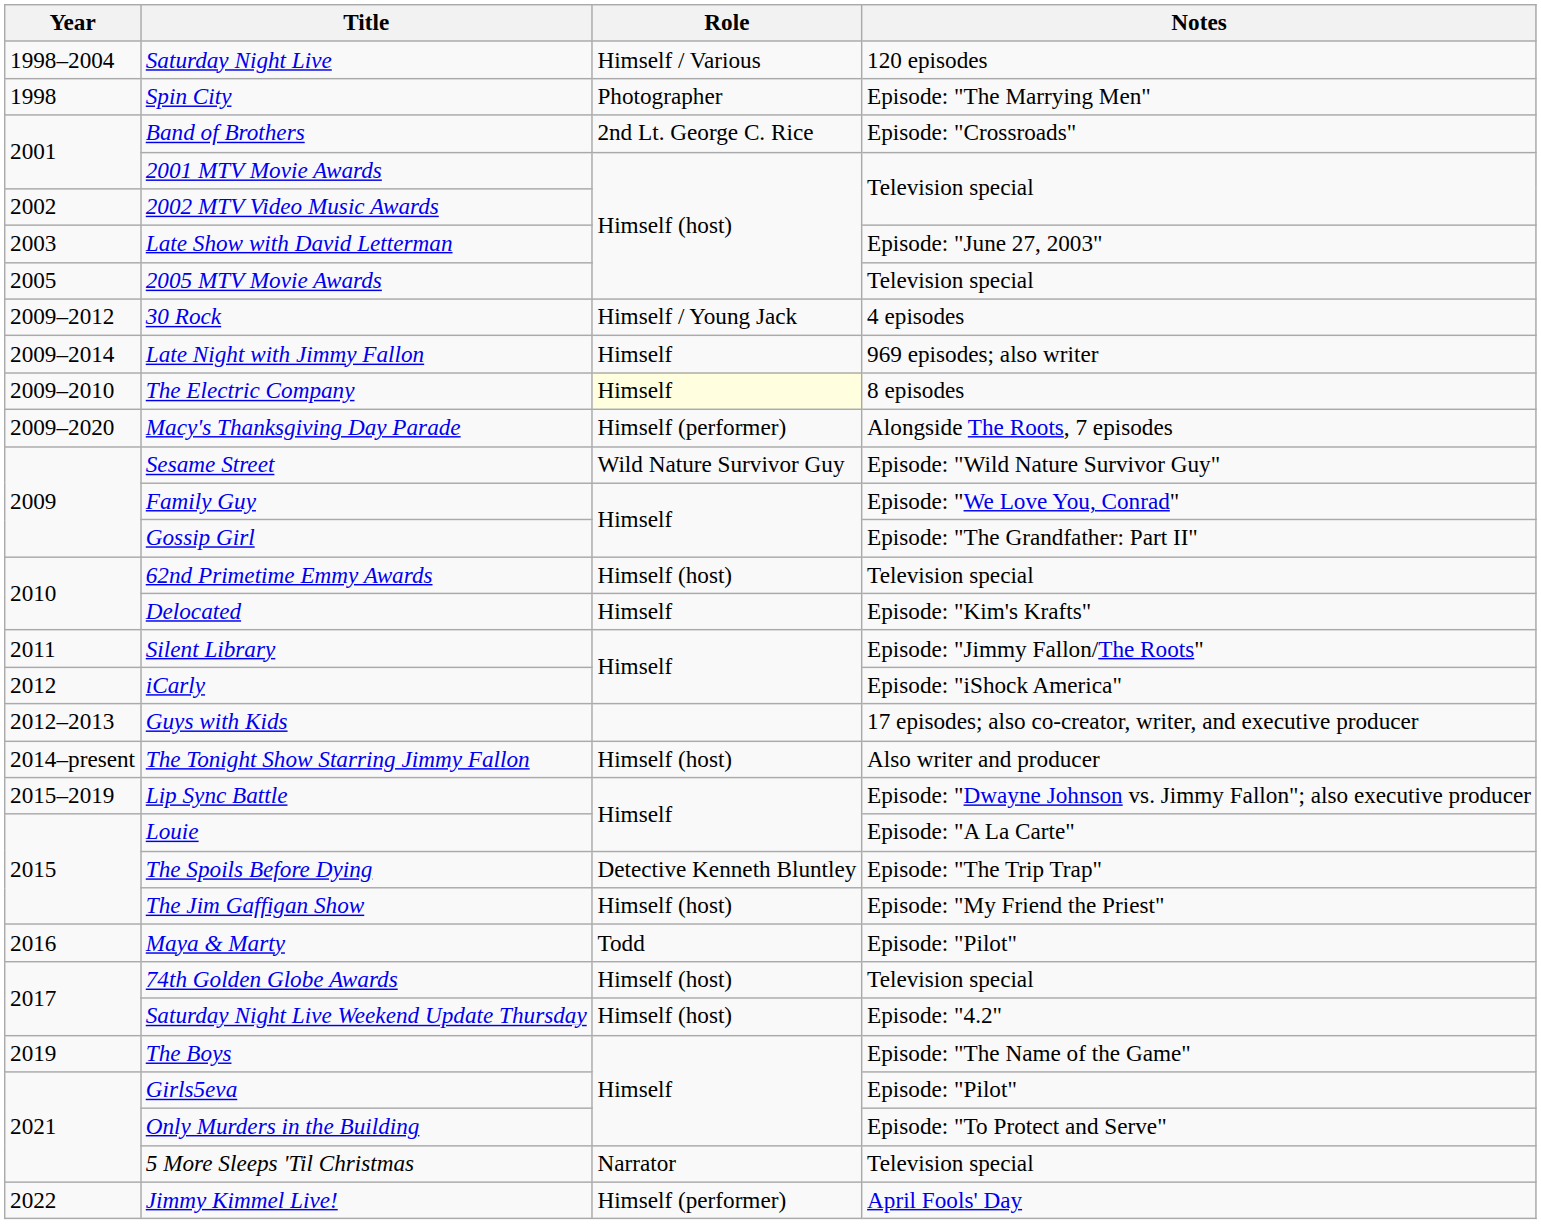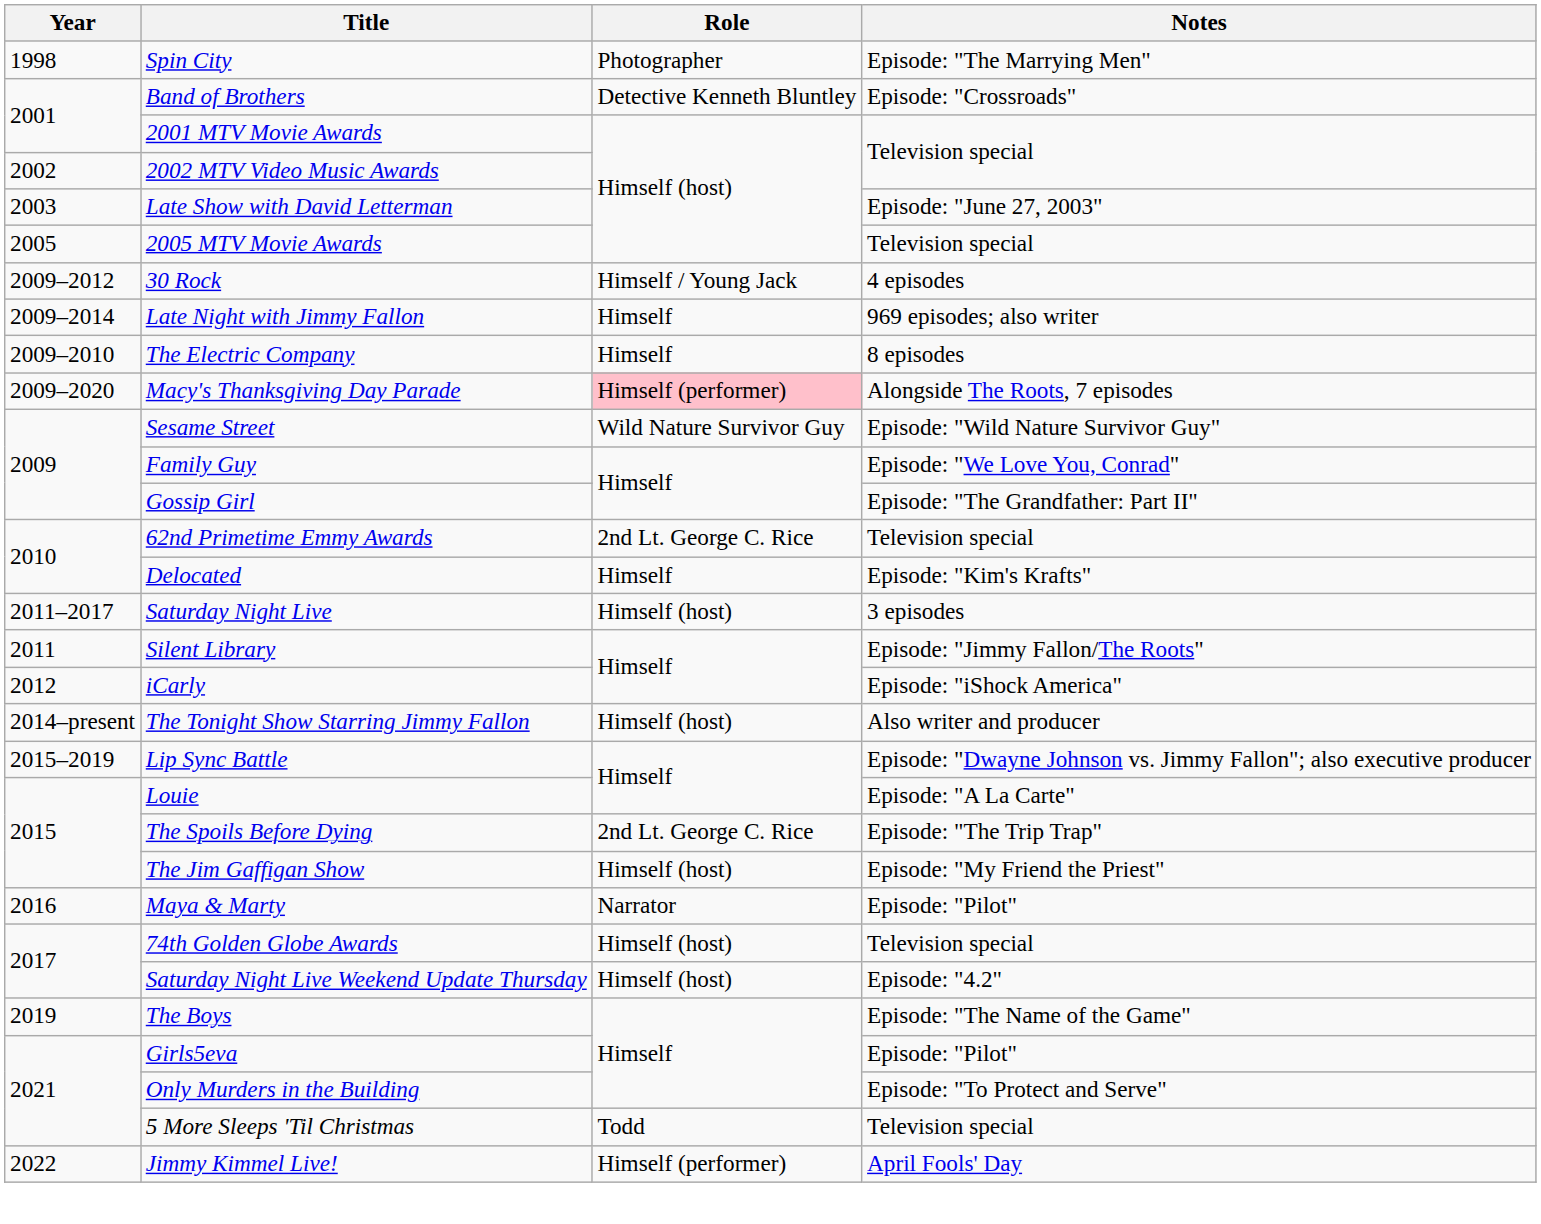 <table class="wikitable sortable">
 <tr>
 <th scope="col">Year</th>
 <th scope="col">Title</th>
 <th scope="col">Role</th>
 <th scope="col" class="unsortable">Notes</th>
-</tr>
-<tr>
-<td>1998–2004</td>
-<td><em><a href='#'>Saturday Night Live</a></em></td>
-<td>Himself / Various</td>
-<td>120 episodes</td>
 </tr>
 <tr>
 <td>1998</td>
 <td><em><a href='#'>Spin City</a></em></td>
 <td>Photographer</td>
 <td>Episode: "The Marrying Men"</td>
 </tr>
 <tr>
 <td rowspan=2>2001</td>
 <td><em><a href='#'>Band of Brothers</a></em></td>
-<td>2nd Lt. George C. Rice</td>
+<td>Detective Kenneth Bluntley</td>
 <td>Episode: "Crossroads"</td>
 </tr>
 <tr>
 <td><em><a href='#'>2001 MTV Movie Awards</a></em></td>
 <td rowspan="4">Himself (host)</td>
 <td rowspan="2">Television special</td>
 </tr>
 <tr>
 <td>2002</td>
 <td><em><a href='#'>2002 MTV Video Music Awards</a></em></td>
 </tr>
 <tr>
 <td>2003</td>
 <td><em><a href='#'>Late Show with David Letterman</a></em></td>
 <td>Episode: "June 27, 2003"</td>
 </tr>
 <tr>
 <td>2005</td>
 <td><em><a href='#'>2005 MTV Movie Awards</a></em></td>
 <td>Television special</td>
 </tr>
 <tr>
 <td>2009–2012</td>
 <td><em><a href='#'>30 Rock</a></em></td>
 <td>Himself / Young Jack</td>
 <td>4 episodes</td>
 </tr>
 <tr>
 <td>2009–2014</td>
 <td><em><a href='#'>Late Night with Jimmy Fallon</a></em></td>
 <td>Himself</td>
 <td>969 episodes; also writer</td>
 </tr>
 <tr>
 <td>2009–2010</td>
 <td><em><a href='#'>The Electric Company</a></em></td>
-<td style="background: lightyellow;">Himself</td>
+<td>Himself</td>
 <td>8 episodes</td>
 </tr>
 <tr>
 <td>2009–2020</td>
 <td><em><a href='#'>Macy's Thanksgiving Day Parade</a></em></td>
-<td>Himself (performer)</td>
+<td style="background: pink;">Himself (performer)</td>
 <td>Alongside <a href='#'>The Roots</a>, 7 episodes</td>
 </tr>
 <tr>
 <td rowspan=3>2009</td>
 <td><em><a href='#'>Sesame Street</a></em></td>
 <td>Wild Nature Survivor Guy</td>
 <td>Episode: "Wild Nature Survivor Guy"</td>
 </tr>
 <tr>
 <td><em><a href='#'>Family Guy</a></em></td>
 <td rowspan="2">Himself</td>
 <td>Episode: "<a href='#'>We Love You, Conrad</a>"</td>
 </tr>
 <tr>
 <td><em><a href='#'>Gossip Girl</a></em></td>
 <td>Episode: "The Grandfather: Part II"</td>
 </tr>
 <tr>
 <td rowspan=2>2010</td>
 <td><em><a href='#'>62nd Primetime Emmy Awards</a></em></td>
-<td>Himself (host)</td>
+<td>2nd Lt. George C. Rice</td>
 <td>Television special</td>
 </tr>
 <tr>
 <td><em><a href='#'>Delocated</a></em></td>
 <td>Himself</td>
 <td>Episode: "Kim's Krafts"</td>
+</tr>
+<tr>
+<td>2011–2017</td>
+<td><em><a href='#'>Saturday Night Live</a></em></td>
+<td>Himself (host)</td>
+<td>3 episodes</td>
 </tr>
 <tr>
 <td>2011</td>
 <td><em><a href='#'>Silent Library</a></em></td>
 <td rowspan="2">Himself</td>
 <td>Episode: "Jimmy Fallon/<a href='#'>The Roots</a>"</td>
 </tr>
 <tr>
 <td>2012</td>
 <td><em><a href='#'>iCarly</a></em></td>
 <td>Episode: "iShock America"</td>
-</tr>
-<tr>
-<td>2012–2013</td>
-<td><em><a href='#'>Guys with Kids</a></em></td>
-<td></td>
-<td>17 episodes; also co-creator, writer, and executive producer</td>
 </tr>
 <tr>
 <td>2014–present</td>
 <td><em><a href='#'>The Tonight Show Starring Jimmy Fallon</a></em></td>
 <td>Himself (host)</td>
 <td>Also writer and producer</td>
 </tr>
 <tr>
 <td>2015–2019</td>
 <td><em><a href='#'>Lip Sync Battle</a></em></td>
 <td rowspan="2">Himself</td>
 <td>Episode: "<a href='#'>Dwayne Johnson</a> vs. Jimmy Fallon"; also executive producer</td>
 </tr>
 <tr>
 <td rowspan=3>2015</td>
 <td><em><a href='#'>Louie</a></em></td>
 <td>Episode: "A La Carte"</td>
 </tr>
 <tr>
 <td><em><a href='#'>The Spoils Before Dying</a></em></td>
-<td>Detective Kenneth Bluntley</td>
+<td>2nd Lt. George C. Rice</td>
 <td>Episode: "The Trip Trap"</td>
 </tr>
 <tr>
 <td><em><a href='#'>The Jim Gaffigan Show</a></em></td>
 <td>Himself (host)</td>
 <td>Episode: "My Friend the Priest"</td>
 </tr>
 <tr>
 <td>2016</td>
 <td><em><a href='#'>Maya & Marty</a></em></td>
-<td>Todd</td>
+<td>Narrator</td>
 <td>Episode: "Pilot"</td>
 </tr>
 <tr>
 <td rowspan=2>2017</td>
 <td><em><a href='#'>74th Golden Globe Awards</a></em></td>
 <td>Himself (host)</td>
 <td>Television special</td>
 </tr>
 <tr>
 <td><em><a href='#'>Saturday Night Live Weekend Update Thursday</a></em></td>
 <td>Himself (host)</td>
 <td>Episode: "4.2"</td>
 </tr>
 <tr>
 <td>2019</td>
 <td><em><a href='#'>The Boys</a></em></td>
 <td rowspan="3">Himself</td>
 <td>Episode: "The Name of the Game"</td>
 </tr>
 <tr>
 <td rowspan=3>2021</td>
 <td><em><a href='#'>Girls5eva</a></em></td>
 <td>Episode: "Pilot"</td>
 </tr>
 <tr>
 <td><em><a href='#'>Only Murders in the Building</a></em></td>
 <td>Episode: "To Protect and Serve"</td>
 </tr>
 <tr>
 <td><em>5 More Sleeps 'Til Christmas</em></td>
-<td>Narrator</td>
+<td>Todd</td>
 <td>Television special</td>
 </tr>
 <tr>
 <td>2022</td>
 <td><em><a href='#'>Jimmy Kimmel Live!</a></em></td>
 <td>Himself (performer)</td>
 <td><a href='#'>April Fools' Day</a></td>
 </tr>
 </table>
